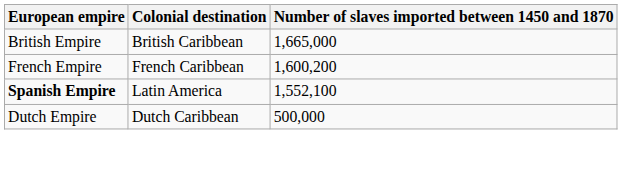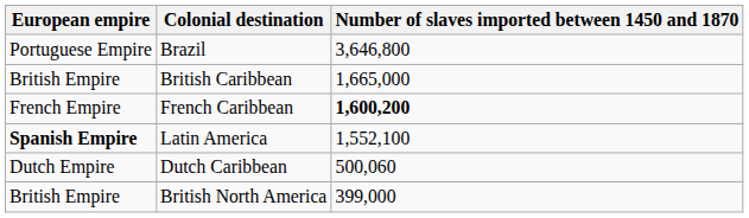 <table class="wikitable">
 <tr>
 <th>European empire</th>
 <th>Colonial destination</th>
 <th>Number of slaves imported between 1450 and 1870</th>
+</tr>
+<tr>
+<td>Portuguese Empire</td>
+<td>Brazil</td>
+<td>3,646,800</td>
 </tr>
 <tr>
 <td>British Empire</td>
 <td>British Caribbean</td>
 <td>1,665,000</td>
 </tr>
 <tr>
 <td>French Empire</td>
 <td>French Caribbean</td>
-<td>1,600,200</td>
+<td><strong>1,600,200</strong></td>
 </tr>
 <tr>
 <td><strong>Spanish Empire</strong></td>
 <td>Latin America</td>
 <td>1,552,100</td>
 </tr>
 <tr>
 <td>Dutch Empire</td>
 <td>Dutch Caribbean</td>
-<td>500,000</td>
+<td>500,060</td>
+</tr>
+<tr>
+<td>British Empire</td>
+<td>British North America</td>
+<td>399,000</td>
 </tr>
 </table>
